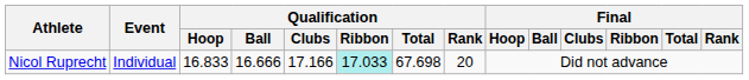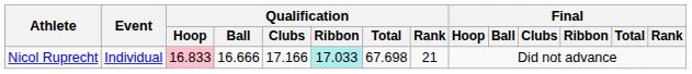 <table class=wikitable style="font-size:90%">
 <tr>
 <th rowspan=2>Athlete</th>
 <th rowspan=2>Event</th>
 <th colspan=6>Qualification</th>
 <th colspan=6>Final</th>
 </tr>
 <tr style="font-size:95%">
 <th>Hoop</th>
 <th>Ball</th>
 <th>Clubs</th>
 <th>Ribbon</th>
 <th>Total</th>
 <th>Rank</th>
 <th>Hoop</th>
 <th>Ball</th>
 <th>Clubs</th>
 <th>Ribbon</th>
 <th>Total</th>
 <th>Rank</th>
 </tr>
 <tr align=center>
 <td align=left><a href='#'>Nicol Ruprecht</a></td>
 <td align=left><a href='#'>Individual</a></td>
-<td>16.833</td>
+<td style="background: pink;">16.833</td>
 <td>16.666</td>
 <td>17.166</td>
 <td style="background: paleturquoise;">17.033</td>
 <td>67.698</td>
-<td>20</td>
+<td>21</td>
 <td colspan=6>Did not advance</td>
 </tr>
 </table>
